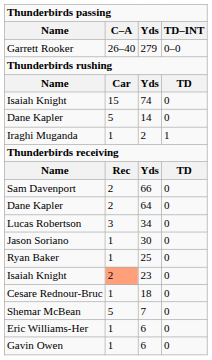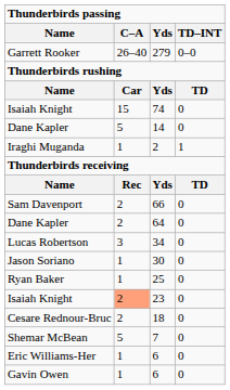 <table class="wikitable">
 <tr>
 <td colspan="4"><strong>Thunderbirds passing</strong></td>
 </tr>
 <tr>
 <th>Name</th>
 <th>C–A</th>
 <th>Yds</th>
 <th>TD–INT</th>
 </tr>
 <tr>
 <td>Garrett Rooker</td>
 <td>26–40</td>
 <td>279</td>
 <td>0–0</td>
 </tr>
 <tr>
 <td colspan="4"><strong>Thunderbirds rushing</strong></td>
 </tr>
 <tr>
 <th>Name</th>
 <th>Car</th>
 <th>Yds</th>
 <th>TD</th>
 </tr>
 <tr>
 <td>Isaiah Knight</td>
 <td>15</td>
 <td>74</td>
 <td>0</td>
 </tr>
 <tr>
 <td>Dane Kapler</td>
 <td>5</td>
 <td>14</td>
 <td>0</td>
 </tr>
 <tr>
 <td>Iraghi Muganda</td>
 <td>1</td>
 <td>2</td>
 <td>1</td>
 </tr>
 <tr>
 <td colspan="4"><strong>Thunderbirds receiving</strong></td>
 </tr>
 <tr>
 <th>Name</th>
 <th>Rec</th>
 <th>Yds</th>
 <th>TD</th>
 </tr>
 <tr>
 <td>Sam Davenport</td>
 <td>2</td>
 <td>66</td>
 <td>0</td>
 </tr>
 <tr>
 <td>Dane Kapler</td>
 <td>2</td>
 <td>64</td>
 <td>0</td>
 </tr>
 <tr>
 <td>Lucas Robertson</td>
 <td>3</td>
 <td>34</td>
 <td>0</td>
 </tr>
 <tr>
 <td>Jason Soriano</td>
 <td>1</td>
 <td>30</td>
 <td>0</td>
 </tr>
 <tr>
 <td>Ryan Baker</td>
 <td>1</td>
 <td>25</td>
 <td>0</td>
 </tr>
 <tr>
 <td>Isaiah Knight</td>
 <td style="background: lightsalmon;">2</td>
 <td>23</td>
 <td>0</td>
 </tr>
 <tr>
 <td>Cesare Rednour-Bruc</td>
-<td>1</td>
+<td>2</td>
 <td>18</td>
 <td>0</td>
 </tr>
 <tr>
 <td>Shemar McBean</td>
 <td>5</td>
 <td>7</td>
 <td>0</td>
 </tr>
 <tr>
 <td>Eric Williams-Her</td>
 <td>1</td>
 <td>6</td>
 <td>0</td>
 </tr>
 <tr>
 <td>Gavin Owen</td>
 <td>1</td>
 <td>6</td>
 <td>0</td>
 </tr>
 </table>
